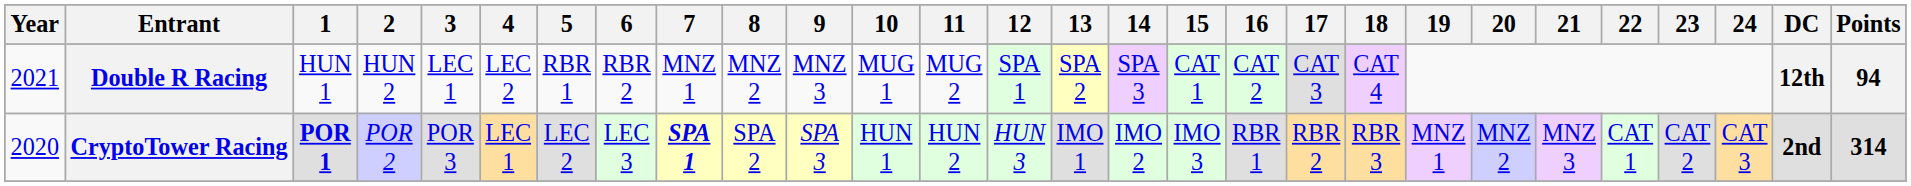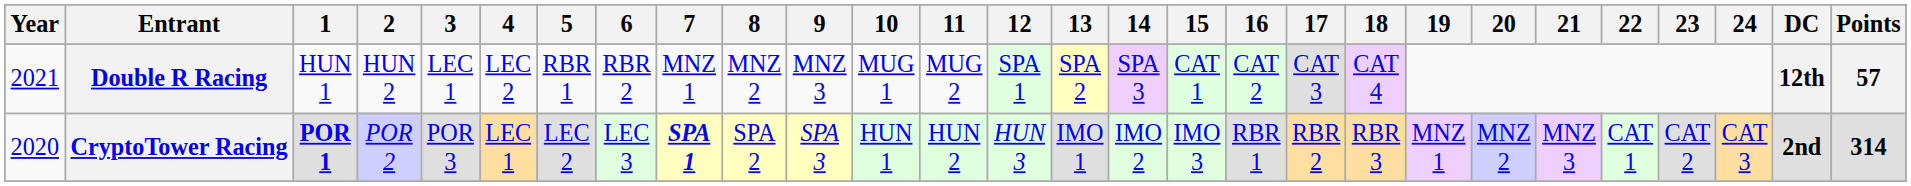 <table class="wikitable" style="text-align:center; font-size:85%">
 <tr>
 <th>Year</th>
 <th>Entrant</th>
 <th>1</th>
 <th>2</th>
 <th>3</th>
 <th>4</th>
 <th>5</th>
 <th>6</th>
 <th>7</th>
 <th>8</th>
 <th>9</th>
 <th>10</th>
 <th>11</th>
 <th>12</th>
 <th>13</th>
 <th>14</th>
 <th>15</th>
 <th>16</th>
 <th>17</th>
 <th>18</th>
 <th>19</th>
 <th>20</th>
 <th>21</th>
 <th>22</th>
 <th>23</th>
 <th>24</th>
 <th>DC</th>
 <th>Points</th>
 </tr>
 <tr>
 <td><a href='#'>2021</a></td>
 <th nowrap><a href='#'>Double R Racing</a></th>
 <td><a href='#'>HUN<br>1</a></td>
 <td><a href='#'>HUN<br>2</a></td>
 <td><a href='#'>LEC<br>1</a></td>
 <td><a href='#'>LEC<br>2</a></td>
 <td><a href='#'>RBR<br>1</a></td>
 <td><a href='#'>RBR<br>2</a></td>
 <td><a href='#'>MNZ<br>1</a></td>
 <td><a href='#'>MNZ<br>2</a></td>
 <td><a href='#'>MNZ<br>3</a></td>
 <td><a href='#'>MUG<br>1</a></td>
 <td><a href='#'>MUG<br>2</a></td>
 <td style="background:#DFFFDF"><a href='#'>SPA<br>1</a><br></td>
 <td style="background:#FFFFBF"><a href='#'>SPA<br>2</a><br></td>
 <td style="background:#EFCFFF"><a href='#'>SPA<br>3</a><br></td>
 <td style="background:#DFFFDF"><a href='#'>CAT<br>1</a><br></td>
 <td style="background:#DFFFDF"><a href='#'>CAT<br>2</a><br></td>
 <td style="background:#DFDFDF"><a href='#'>CAT<br>3</a><br></td>
 <td style="background:#EFCFFF"><a href='#'>CAT<br>4</a><br></td>
 <td colspan=6></td>
 <th>12th</th>
-<th>94</th>
+<th>57</th>
 </tr>
 <tr>
 <td><a href='#'>2020</a></td>
 <th nowrap><a href='#'>CryptoTower Racing</a></th>
 <td style="background:#DFDFDF;"><strong><a href='#'>POR<br>1</a></strong><br></td>
 <td style="background:#CFCFFF;"><em><a href='#'>POR<br>2</a></em><br></td>
 <td style="background:#DFDFDF;"><a href='#'>POR<br>3</a><br></td>
 <td style="background:#FFDF9F;"><a href='#'>LEC<br>1</a><br></td>
 <td style="background:#DFDFDF;"><a href='#'>LEC<br>2</a><br></td>
 <td style="background:#DFFFDF;"><a href='#'>LEC<br>3</a><br></td>
 <td style="background:#FFFFBF;"><strong><em><a href='#'>SPA<br>1</a></em></strong><br></td>
 <td style="background:#FFFFBF;"><a href='#'>SPA<br>2</a><br></td>
 <td style="background:#FFFFBF;"><em><a href='#'>SPA<br>3</a></em><br></td>
 <td style="background:#DFFFDF;"><a href='#'>HUN<br>1</a><br></td>
 <td style="background:#DFFFDF;"><a href='#'>HUN<br>2</a><br></td>
 <td style="background:#DFFFDF;"><em><a href='#'>HUN<br>3</a></em><br></td>
 <td style="background:#DFDFDF;"><a href='#'>IMO<br>1</a><br></td>
 <td style="background:#DFFFDF;"><a href='#'>IMO<br>2</a><br></td>
 <td style="background:#DFFFDF;"><a href='#'>IMO<br>3</a><br></td>
 <td style="background:#DFDFDF;"><a href='#'>RBR<br>1</a><br></td>
 <td style="background:#FFDF9F;"><a href='#'>RBR<br>2</a><br></td>
 <td style="background:#FFDF9F;"><a href='#'>RBR<br>3</a><br></td>
 <td style="background:#EFCFFF;"><a href='#'>MNZ<br>1</a><br></td>
 <td style="background:#CFCFFF;"><a href='#'>MNZ<br>2</a><br></td>
 <td style="background:#EFCFFF;"><a href='#'>MNZ<br>3</a><br></td>
 <td style="background:#DFFFDF;"><a href='#'>CAT<br>1</a><br></td>
 <td style="background:#DFDFDF;"><a href='#'>CAT<br>2</a><br></td>
 <td style="background:#FFDF9F;"><a href='#'>CAT<br>3</a><br></td>
 <th style="background:#DFDFDF;">2nd</th>
 <th style="background:#DFDFDF;">314</th>
 </tr>
 </table>
